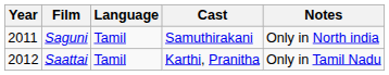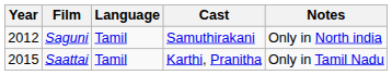 <table class="wikitable">
 <tr style="background:#ccc; text-align:center;">
 <th>Year</th>
 <th>Film</th>
 <th>Language</th>
 <th>Cast</th>
 <th>Notes</th>
 </tr>
 <tr>
-<td>2011</td>
+<td>2012</td>
 <td><em><a href='#'>Saguni</a></em></td>
 <td><a href='#'>Tamil</a></td>
 <td><a href='#'>Samuthirakani</a></td>
 <td>Only in <a href='#'>North india</a></td>
 </tr>
 <tr>
-<td>2012</td>
+<td>2015</td>
 <td><em><a href='#'>Saattai</a></em></td>
 <td><a href='#'>Tamil</a></td>
 <td><a href='#'>Karthi</a>, <a href='#'>Pranitha</a></td>
 <td>Only in <a href='#'>Tamil Nadu</a></td>
 </tr>
 </table>
